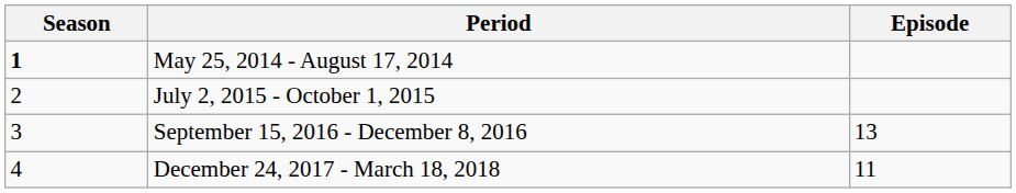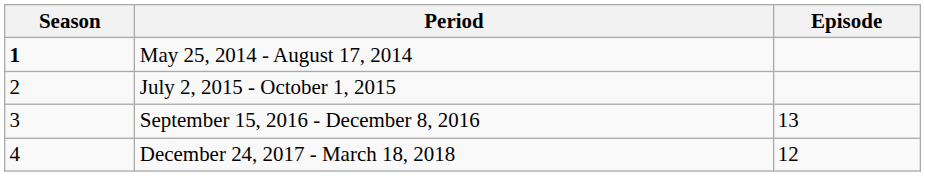 <table class="wikitable" style="width:700px;">
 <tr>
 <th>Season</th>
 <th>Period</th>
 <th>Episode</th>
 </tr>
 <tr>
 <td><strong>1</strong></td>
 <td>May 25, 2014 - August 17, 2014</td>
 <td></td>
 </tr>
 <tr>
 <td>2</td>
 <td>July 2, 2015 - October 1, 2015</td>
 <td></td>
 </tr>
 <tr>
 <td>3</td>
 <td>September 15, 2016 - December 8, 2016</td>
 <td>13</td>
 </tr>
 <tr>
 <td>4</td>
 <td>December 24, 2017 - March 18, 2018</td>
-<td>11</td>
+<td>12</td>
 </tr>
 </table>
